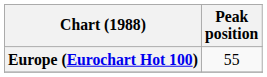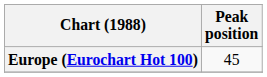 <table class="wikitable sortable plainrowheaders" style="text-align:center">
 <tr>
 <th>Chart (1988)</th>
 <th>Peak<br>position</th>
 </tr>
 <tr>
 <th scope="row">Europe (<a href='#'>Eurochart Hot 100</a>)</th>
-<td>55</td>
+<td>45</td>
 </tr>
 <tr>
 </tr>
 <tr>
 </tr>
 <tr>
 </tr>
 </table>
